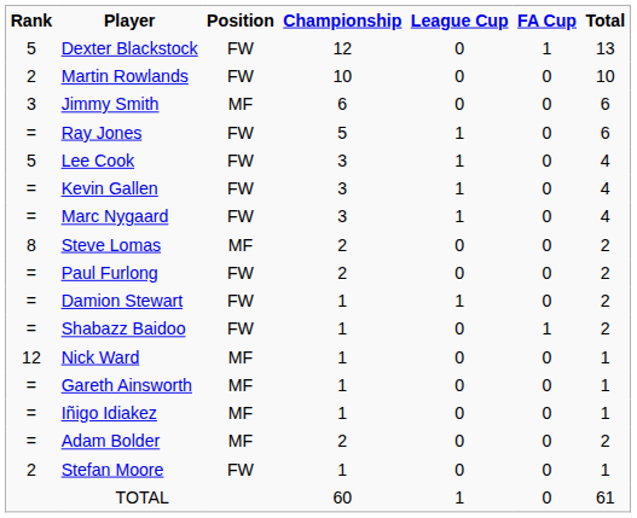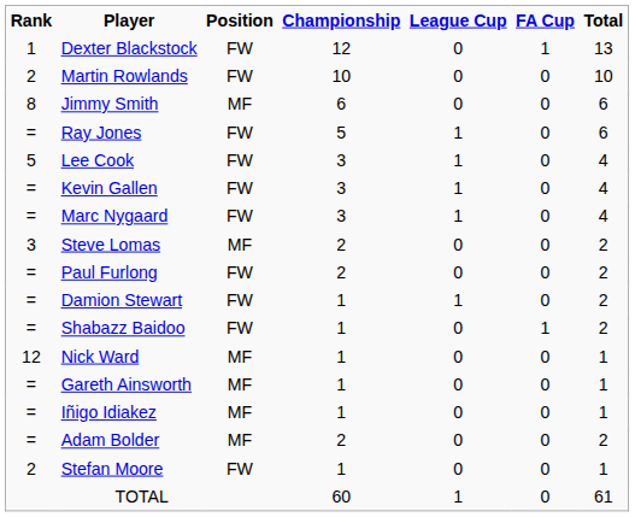 <table class= border="2" cellpadding="4" cellspacing="0" style="text-align:center; margin: 1em 1em 1em 0; background: #f9f9f9; border:1px #aaa solid; border-collapse: collapse; font-size: 95%;">
 <tr>
 <th>Rank</th>
 <th>Player</th>
 <th>Position</th>
 <th><a href='#'>Championship</a></th>
 <th><a href='#'>League Cup</a></th>
 <th><a href='#'>FA Cup</a></th>
 <th>Total</th>
 </tr>
 <tr>
-<td align=center>5</td>
+<td align=center>1</td>
 <td align=left> <a href='#'>Dexter Blackstock</a></td>
 <td align=center>FW</td>
 <td align=center>12</td>
 <td align=center>0</td>
 <td align=center>1</td>
 <td align=center>13</td>
 </tr>
 <tr>
 <td align=center>2</td>
 <td align=left> <a href='#'>Martin Rowlands</a></td>
 <td align=center>FW</td>
 <td align=center>10</td>
 <td align=center>0</td>
 <td align=center>0</td>
 <td align=center>10</td>
 </tr>
 <tr>
-<td align=center>3</td>
+<td align=center>8</td>
 <td align=left> <a href='#'>Jimmy Smith</a></td>
 <td align=center>MF</td>
 <td align=center>6</td>
 <td align=center>0</td>
 <td align=center>0</td>
 <td align=center>6</td>
 </tr>
 <tr>
 <td align=center>=</td>
 <td align=left> <a href='#'>Ray Jones</a></td>
 <td align=center>FW</td>
 <td align=center>5</td>
 <td align=center>1</td>
 <td align=center>0</td>
 <td align=center>6</td>
 </tr>
 <tr>
 <td align=center>5</td>
 <td align=left> <a href='#'>Lee Cook</a></td>
 <td align=center>FW</td>
 <td align=center>3</td>
 <td align=center>1</td>
 <td align=center>0</td>
 <td align=center>4</td>
 </tr>
 <tr>
 <td align=center>=</td>
 <td align=left> <a href='#'>Kevin Gallen</a></td>
 <td align=center>FW</td>
 <td align=center>3</td>
 <td align=center>1</td>
 <td align=center>0</td>
 <td align=center>4</td>
 </tr>
 <tr>
 <td align=center>=</td>
 <td align=left> <a href='#'>Marc Nygaard</a></td>
 <td align=center>FW</td>
 <td align=center>3</td>
 <td align=center>1</td>
 <td align=center>0</td>
 <td align=center>4</td>
 </tr>
 <tr>
-<td align=center>8</td>
+<td align=center>3</td>
 <td align=left> <a href='#'>Steve Lomas</a></td>
 <td align=center>MF</td>
 <td align=center>2</td>
 <td align=center>0</td>
 <td align=center>0</td>
 <td align=center>2</td>
 </tr>
 <tr>
 <td align=center>=</td>
 <td align=left> <a href='#'>Paul Furlong</a></td>
 <td align=center>FW</td>
 <td align=center>2</td>
 <td align=center>0</td>
 <td align=center>0</td>
 <td align=center>2</td>
 </tr>
 <tr>
 <td align=center>=</td>
 <td align=left> <a href='#'>Damion Stewart</a></td>
 <td align=center>FW</td>
 <td align=center>1</td>
 <td align=center>1</td>
 <td align=center>0</td>
 <td align=center>2</td>
 </tr>
 <tr>
 <td align=center>=</td>
 <td align=left> <a href='#'>Shabazz Baidoo</a></td>
 <td align=center>FW</td>
 <td align=center>1</td>
 <td align=center>0</td>
 <td align=center>1</td>
 <td align=center>2</td>
 </tr>
 <tr>
 <td align=center>12</td>
 <td align=left> <a href='#'>Nick Ward</a></td>
 <td align=center>MF</td>
 <td align=center>1</td>
 <td align=center>0</td>
 <td align=center>0</td>
 <td align=center>1</td>
 </tr>
 <tr>
 <td align=center>=</td>
 <td align=left> <a href='#'>Gareth Ainsworth</a></td>
 <td align=center>MF</td>
 <td align=center>1</td>
 <td align=center>0</td>
 <td align=center>0</td>
 <td align=center>1</td>
 </tr>
 <tr>
 <td align=center>=</td>
 <td align=left> <a href='#'>Iñigo Idiakez</a></td>
 <td align=center>MF</td>
 <td align=center>1</td>
 <td align=center>0</td>
 <td align=center>0</td>
 <td align=center>1</td>
 </tr>
 <tr>
 <td align=center>=</td>
 <td align=left> <a href='#'>Adam Bolder</a></td>
 <td align=center>MF</td>
 <td align=center>2</td>
 <td align=center>0</td>
 <td align=center>0</td>
 <td align=center>2</td>
 </tr>
 <tr>
 <td align=center>2</td>
 <td align=left> <a href='#'>Stefan Moore</a></td>
 <td align=center>FW</td>
 <td align=center>1</td>
 <td align=center>0</td>
 <td align=center>0</td>
 <td align=center>1</td>
 </tr>
 <tr>
 <td align=center; colspan="3">TOTAL</td>
 <td align=center>60</td>
 <td align=center>1</td>
 <td align=center>0</td>
 <td align=center>61</td>
 </tr>
 </table>
